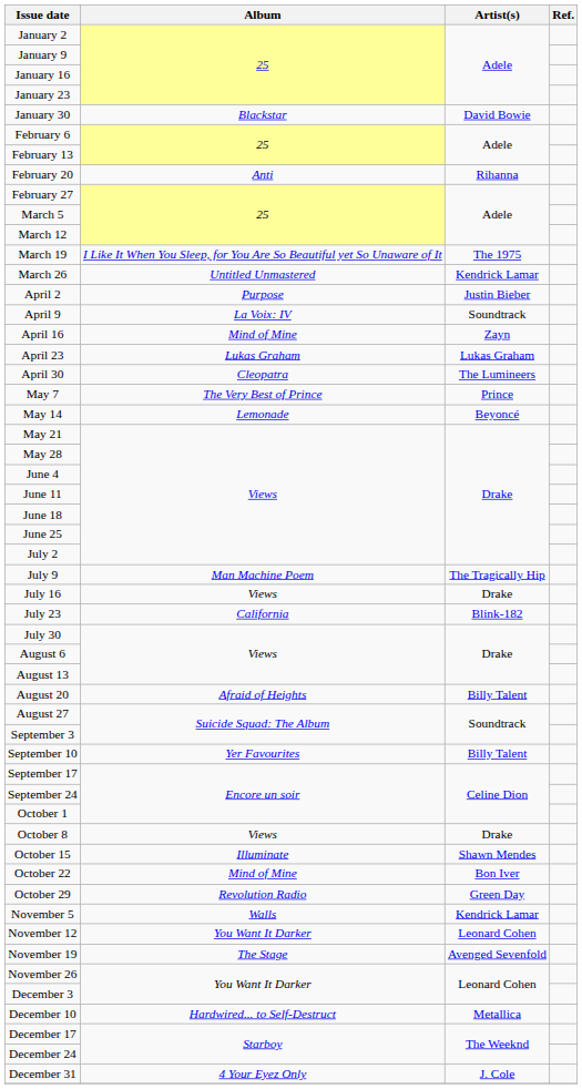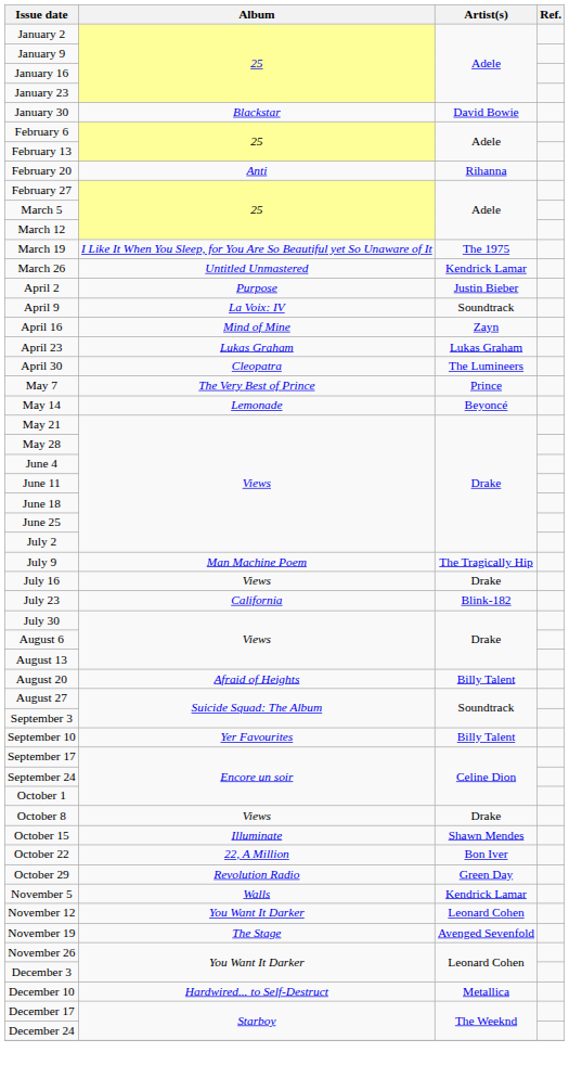 <table class="wikitable plainrowheaders" style="text-align: center;">
 <tr>
 <th>Issue date</th>
 <th>Album</th>
 <th>Artist(s)</th>
 <th>Ref.</th>
 </tr>
 <tr>
 <td>January 2</td>
 <td bgcolor=#FFFF99 rowspan=4><em><a href='#'>25</a></em> </td>
 <td rowspan=4><a href='#'>Adele</a></td>
 <td></td>
 </tr>
 <tr>
 <td>January 9</td>
 <td></td>
 </tr>
 <tr>
 <td>January 16</td>
 <td></td>
 </tr>
 <tr>
 <td>January 23</td>
 <td></td>
 </tr>
 <tr>
 <td>January 30</td>
 <td><em><a href='#'>Blackstar</a></em></td>
 <td><a href='#'>David Bowie</a></td>
 <td></td>
 </tr>
 <tr>
 <td>February 6</td>
 <td bgcolor=#FFFF99 rowspan=2><em>25</em> </td>
 <td rowspan=2>Adele</td>
 <td></td>
 </tr>
 <tr>
 <td>February 13</td>
 <td></td>
 </tr>
 <tr>
 <td>February 20</td>
 <td><em><a href='#'>Anti</a></em></td>
 <td><a href='#'>Rihanna</a></td>
 <td></td>
 </tr>
 <tr>
 <td>February 27</td>
 <td bgcolor=#FFFF99 rowspan=3><em>25</em> </td>
 <td rowspan=3>Adele</td>
 <td></td>
 </tr>
 <tr>
 <td>March 5</td>
 <td></td>
 </tr>
 <tr>
 <td>March 12</td>
 <td></td>
 </tr>
 <tr>
 <td>March 19</td>
 <td><em><a href='#'>I Like It When You Sleep, for You Are So Beautiful yet So Unaware of It</a></em></td>
 <td><a href='#'>The 1975</a></td>
 <td></td>
 </tr>
 <tr>
 <td>March 26</td>
 <td><em><a href='#'>Untitled Unmastered</a></em></td>
 <td><a href='#'>Kendrick Lamar</a></td>
 <td></td>
 </tr>
 <tr>
 <td>April 2</td>
 <td><em><a href='#'>Purpose</a></em></td>
 <td><a href='#'>Justin Bieber</a></td>
 <td></td>
 </tr>
 <tr>
 <td>April 9</td>
 <td><em><a href='#'>La Voix: IV</a></em></td>
 <td>Soundtrack</td>
 <td></td>
 </tr>
 <tr>
 <td>April 16</td>
 <td><em><a href='#'>Mind of Mine</a></em></td>
 <td><a href='#'>Zayn</a></td>
 <td></td>
 </tr>
 <tr>
 <td>April 23</td>
 <td><em><a href='#'>Lukas Graham</a></em></td>
 <td><a href='#'>Lukas Graham</a></td>
 <td></td>
 </tr>
 <tr>
 <td>April 30</td>
 <td><em><a href='#'>Cleopatra</a></em></td>
 <td><a href='#'>The Lumineers</a></td>
 <td></td>
 </tr>
 <tr>
 <td>May 7</td>
 <td><em><a href='#'>The Very Best of Prince</a></em></td>
 <td><a href='#'>Prince</a></td>
 <td></td>
 </tr>
 <tr>
 <td>May 14</td>
 <td><em><a href='#'>Lemonade</a></em></td>
 <td><a href='#'>Beyoncé</a></td>
 <td></td>
 </tr>
 <tr>
 <td>May 21</td>
 <td rowspan=7><em><a href='#'>Views</a></em></td>
 <td rowspan=7><a href='#'>Drake</a></td>
 <td></td>
 </tr>
 <tr>
 <td>May 28</td>
 <td></td>
 </tr>
 <tr>
 <td>June 4</td>
 <td></td>
 </tr>
 <tr>
 <td>June 11</td>
 <td></td>
 </tr>
 <tr>
 <td>June 18</td>
 <td></td>
 </tr>
 <tr>
 <td>June 25</td>
 <td></td>
 </tr>
 <tr>
 <td>July 2</td>
 <td></td>
 </tr>
 <tr>
 <td>July 9</td>
 <td><em><a href='#'>Man Machine Poem</a></em></td>
 <td><a href='#'>The Tragically Hip</a></td>
 <td></td>
 </tr>
 <tr>
 <td>July 16</td>
 <td><em>Views</em></td>
 <td>Drake</td>
 <td></td>
 </tr>
 <tr>
 <td>July 23</td>
 <td><em><a href='#'>California</a></em></td>
 <td><a href='#'>Blink-182</a></td>
 <td></td>
 </tr>
 <tr>
 <td>July 30</td>
 <td rowspan="3"><em>Views</em></td>
 <td rowspan="3">Drake</td>
 <td></td>
 </tr>
 <tr>
 <td>August 6</td>
 <td></td>
 </tr>
 <tr>
 <td>August 13</td>
 <td></td>
 </tr>
 <tr>
 <td>August 20</td>
 <td><em><a href='#'>Afraid of Heights</a></em></td>
 <td><a href='#'>Billy Talent</a></td>
 <td></td>
 </tr>
 <tr>
 <td>August 27</td>
 <td rowspan="2"><em><a href='#'>Suicide Squad: The Album</a></em></td>
 <td rowspan="2">Soundtrack</td>
 <td></td>
 </tr>
 <tr>
 <td>September 3</td>
 <td></td>
 </tr>
 <tr>
 <td>September 10</td>
 <td><em><a href='#'>Yer Favourites</a></em></td>
 <td><a href='#'>Billy Talent</a></td>
 <td></td>
 </tr>
 <tr>
 <td>September 17</td>
 <td rowspan="3"><em><a href='#'>Encore un soir</a></em></td>
 <td rowspan="3"><a href='#'>Celine Dion</a></td>
 <td></td>
 </tr>
 <tr>
 <td>September 24</td>
 <td></td>
 </tr>
 <tr>
 <td>October 1</td>
 <td></td>
 </tr>
 <tr>
 <td>October 8</td>
 <td><em>Views</em></td>
 <td>Drake</td>
 <td></td>
 </tr>
 <tr>
 <td>October 15</td>
 <td><em><a href='#'>Illuminate</a></em></td>
 <td><a href='#'>Shawn Mendes</a></td>
 <td></td>
 </tr>
 <tr>
 <td>October 22</td>
-<td><em><a href='#'>Mind of Mine</a></em></td>
+<td><em><a href='#'>22, A Million</a></em></td>
 <td><a href='#'>Bon Iver</a></td>
 <td></td>
 </tr>
 <tr>
 <td>October 29</td>
 <td><em><a href='#'>Revolution Radio</a></em></td>
 <td><a href='#'>Green Day</a></td>
 <td></td>
 </tr>
 <tr>
 <td>November 5</td>
 <td><em><a href='#'>Walls</a></em></td>
 <td><a href='#'>Kendrick Lamar</a></td>
 <td></td>
 </tr>
 <tr>
 <td>November 12</td>
 <td><em><a href='#'>You Want It Darker</a></em></td>
 <td><a href='#'>Leonard Cohen</a></td>
 <td></td>
 </tr>
 <tr>
 <td>November 19</td>
 <td><em><a href='#'>The Stage</a></em></td>
 <td><a href='#'>Avenged Sevenfold</a></td>
 <td></td>
 </tr>
 <tr>
 <td>November 26</td>
 <td rowspan="2"><em>You Want It Darker</em></td>
 <td rowspan="2">Leonard Cohen</td>
 <td></td>
 </tr>
 <tr>
 <td>December 3</td>
 <td></td>
 </tr>
 <tr>
 <td>December 10</td>
 <td><em><a href='#'>Hardwired... to Self-Destruct</a></em></td>
 <td><a href='#'>Metallica</a></td>
 <td></td>
 </tr>
 <tr>
 <td>December 17</td>
 <td rowspan="2"><em><a href='#'>Starboy</a></em></td>
 <td rowspan="2"><a href='#'>The Weeknd</a></td>
 <td></td>
 </tr>
 <tr>
 <td>December 24</td>
 <td></td>
 </tr>
 <tr>
-<td>December 31</td>
-<td><em><a href='#'>4 Your Eyez Only</a></em></td>
-<td><a href='#'>J. Cole</a></td>
-<td></td>
-</tr>
-<tr>
 </tr>
 </table>
